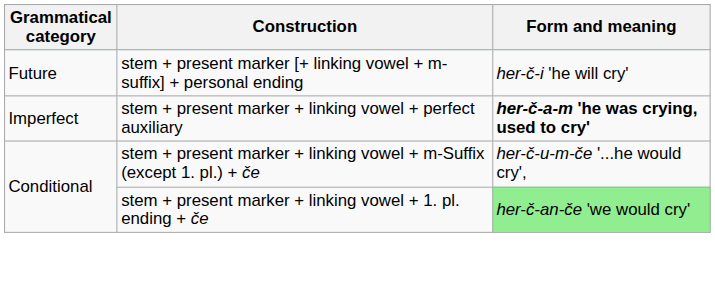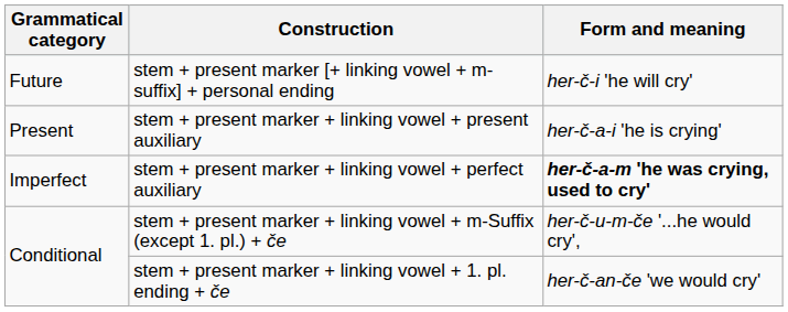 <table class="wikitable">
 <tr style="background:#c0f0f0;">
 <th style="width:100px;">Grammatical<br>category</th>
 <th style="width:350px;">Construction</th>
 <th style="width:200px;">Form and meaning</th>
 </tr>
 <tr>
 <td>Future</td>
 <td>stem + present marker [+ linking vowel + m-suffix] + personal ending</td>
 <td><em>her-č-i</em> 'he will cry'</td>
+</tr>
+<tr>
+<td>Present</td>
+<td>stem + present marker + linking vowel + present auxiliary</td>
+<td><em>her-č-a-i</em> 'he is crying'</td>
 </tr>
 <tr>
 <td>Imperfect</td>
 <td>stem + present marker + linking vowel + perfect auxiliary</td>
 <td><strong><em>her-č-a-m</em> 'he was crying, used to cry'</strong></td>
 </tr>
 <tr>
 <td rowspan="2">Conditional</td>
 <td>stem + present marker + linking vowel + m-Suffix (except 1. pl.) + <em>če</em></td>
 <td><em>her-č-u-m-če</em> '...he would cry',</td>
 </tr>
 <tr>
 <td>stem + present marker + linking vowel + 1. pl. ending + <em>če</em></td>
-<td style="background: lightgreen;"><em>her-č-an-če</em> 'we would cry'</td>
+<td><em>her-č-an-če</em> 'we would cry'</td>
 </tr>
 </table>
